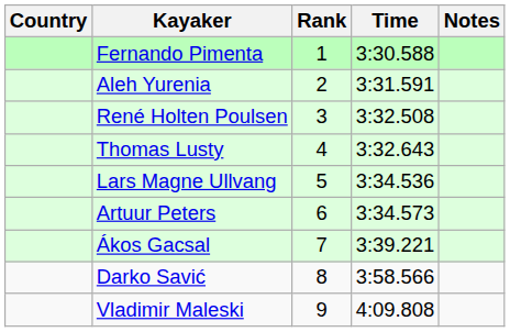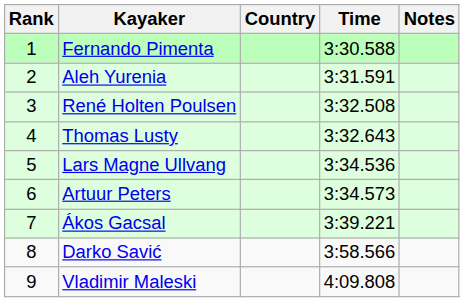 <table class="wikitable" style="text-align:center">
 <tr>
+<th>Rank</th>
+<th>Kayaker</th>
 <th>Country</th>
-<th>Kayaker</th>
-<th>Rank</th>
 <th>Time</th>
 <th>Notes</th>
 </tr>
 <tr bgcolor=bbffbb>
+<td>1</td>
+<td align=left><a href='#'>Fernando Pimenta</a></td>
 <td align=left></td>
-<td align=left><a href='#'>Fernando Pimenta</a></td>
-<td>1</td>
 <td>3:30.588</td>
 <td></td>
 </tr>
 <tr bgcolor=ddffdd>
+<td>2</td>
+<td align=left><a href='#'>Aleh Yurenia</a></td>
 <td align=left></td>
-<td align=left><a href='#'>Aleh Yurenia</a></td>
-<td>2</td>
 <td>3:31.591</td>
 <td></td>
 </tr>
 <tr bgcolor=ddffdd>
+<td>3</td>
+<td align=left><a href='#'>René Holten Poulsen</a></td>
 <td align=left></td>
-<td align=left><a href='#'>René Holten Poulsen</a></td>
-<td>3</td>
 <td>3:32.508</td>
 <td></td>
 </tr>
 <tr bgcolor=ddffdd>
+<td>4</td>
+<td align=left><a href='#'>Thomas Lusty</a></td>
 <td align=left></td>
-<td align=left><a href='#'>Thomas Lusty</a></td>
-<td>4</td>
 <td>3:32.643</td>
 <td></td>
 </tr>
 <tr bgcolor=ddffdd>
+<td>5</td>
+<td align=left><a href='#'>Lars Magne Ullvang</a></td>
 <td align=left></td>
-<td align=left><a href='#'>Lars Magne Ullvang</a></td>
-<td>5</td>
 <td>3:34.536</td>
 <td></td>
 </tr>
 <tr bgcolor=ddffdd>
+<td>6</td>
+<td align=left><a href='#'>Artuur Peters</a></td>
 <td align=left></td>
-<td align=left><a href='#'>Artuur Peters</a></td>
-<td>6</td>
 <td>3:34.573</td>
 <td></td>
 </tr>
 <tr bgcolor=ddffdd>
+<td>7</td>
+<td align=left><a href='#'>Ákos Gacsal</a></td>
 <td align=left></td>
-<td align=left><a href='#'>Ákos Gacsal</a></td>
-<td>7</td>
 <td>3:39.221</td>
 <td></td>
 </tr>
 <tr>
+<td>8</td>
+<td align=left><a href='#'>Darko Savić</a></td>
 <td align=left></td>
-<td align=left><a href='#'>Darko Savić</a></td>
-<td>8</td>
 <td>3:58.566</td>
 <td></td>
 </tr>
 <tr>
+<td>9</td>
+<td align=left><a href='#'>Vladimir Maleski</a></td>
 <td align=left></td>
-<td align=left><a href='#'>Vladimir Maleski</a></td>
-<td>9</td>
 <td>4:09.808</td>
 <td></td>
 </tr>
 </table>
